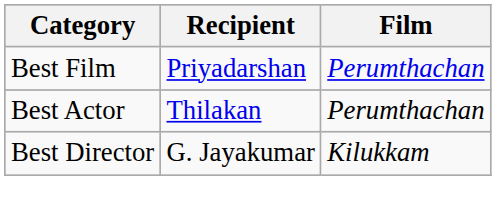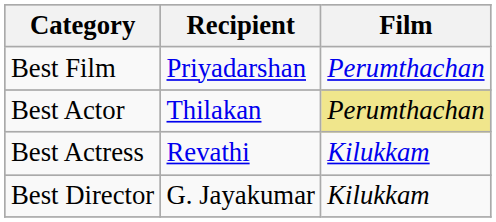 <table class="wikitable">
 <tr>
 <th>Category</th>
 <th>Recipient</th>
 <th>Film</th>
 </tr>
 <tr>
 <td>Best Film</td>
 <td><a href='#'>Priyadarshan</a></td>
 <td><em><a href='#'>Perumthachan</a></em></td>
 </tr>
 <tr>
 <td>Best Actor</td>
 <td><a href='#'>Thilakan</a></td>
-<td><em>Perumthachan</em></td>
+<td style="background: khaki;"><em>Perumthachan</em></td>
+</tr>
+<tr>
+<td>Best Actress</td>
+<td><a href='#'>Revathi</a></td>
+<td><em><a href='#'>Kilukkam</a></em></td>
 </tr>
 <tr>
 <td>Best Director</td>
 <td>G. Jayakumar</td>
 <td><em>Kilukkam</em></td>
 </tr>
 </table>
